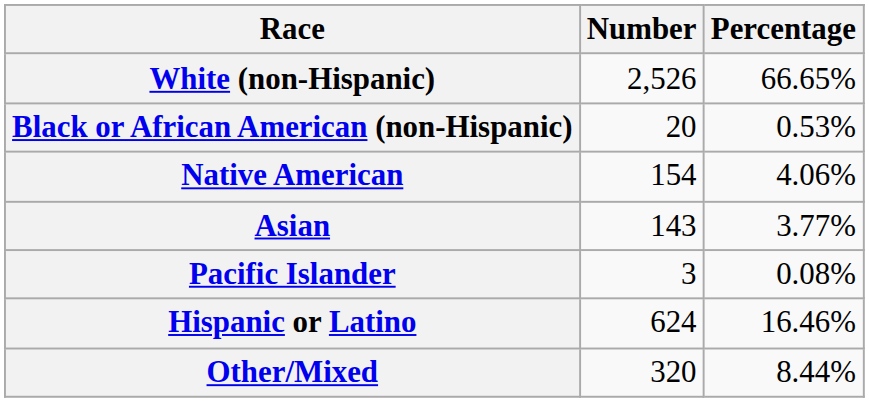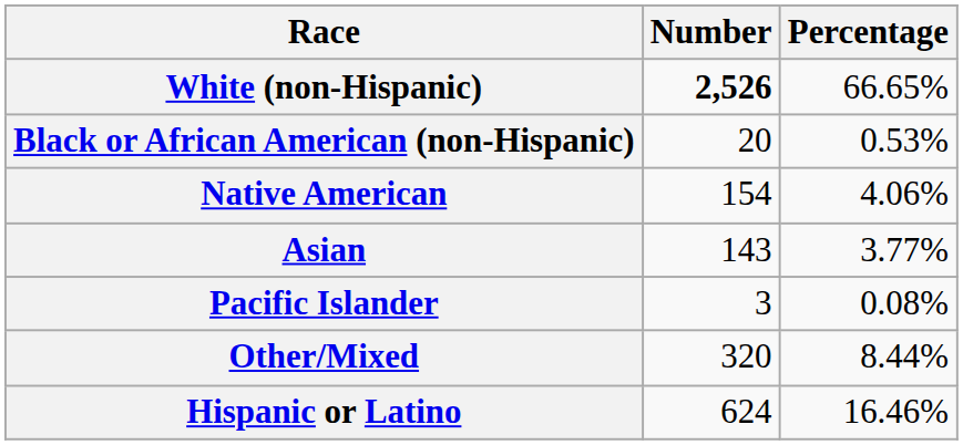 <table class="wikitable" style="text-align:right">
 <tr>
 <th scope="col">Race</th>
 <th scope="col">Number</th>
 <th scope="col">Percentage</th>
 </tr>
 <tr>
 <th scope="row"><a href='#'>White</a> (non-Hispanic)</th>
-<td>2,526</td>
+<td><strong>2,526</strong></td>
 <td>66.65%</td>
 </tr>
 <tr>
 <th scope="row"><a href='#'>Black or African American</a> (non-Hispanic)</th>
 <td>20</td>
 <td>0.53%</td>
 </tr>
 <tr>
 <th scope="row"><a href='#'>Native American</a></th>
 <td>154</td>
 <td>4.06%</td>
 </tr>
 <tr>
 <th scope="row"><a href='#'>Asian</a></th>
 <td>143</td>
 <td>3.77%</td>
 </tr>
 <tr>
 <th scope="row"><a href='#'>Pacific Islander</a></th>
 <td>3</td>
 <td>0.08%</td>
 </tr>
 <tr>
+<th scope="row"><a href='#'>Other/Mixed</a></th>
+<td>320</td>
+<td>8.44%</td>
+</tr>
+<tr>
 <th scope="row"><a href='#'>Hispanic</a> or <a href='#'>Latino</a></th>
 <td>624</td>
 <td>16.46%</td>
 </tr>
-<tr>
-<th scope="row"><a href='#'>Other/Mixed</a></th>
-<td>320</td>
-<td>8.44%</td>
-</tr>
 </table>
